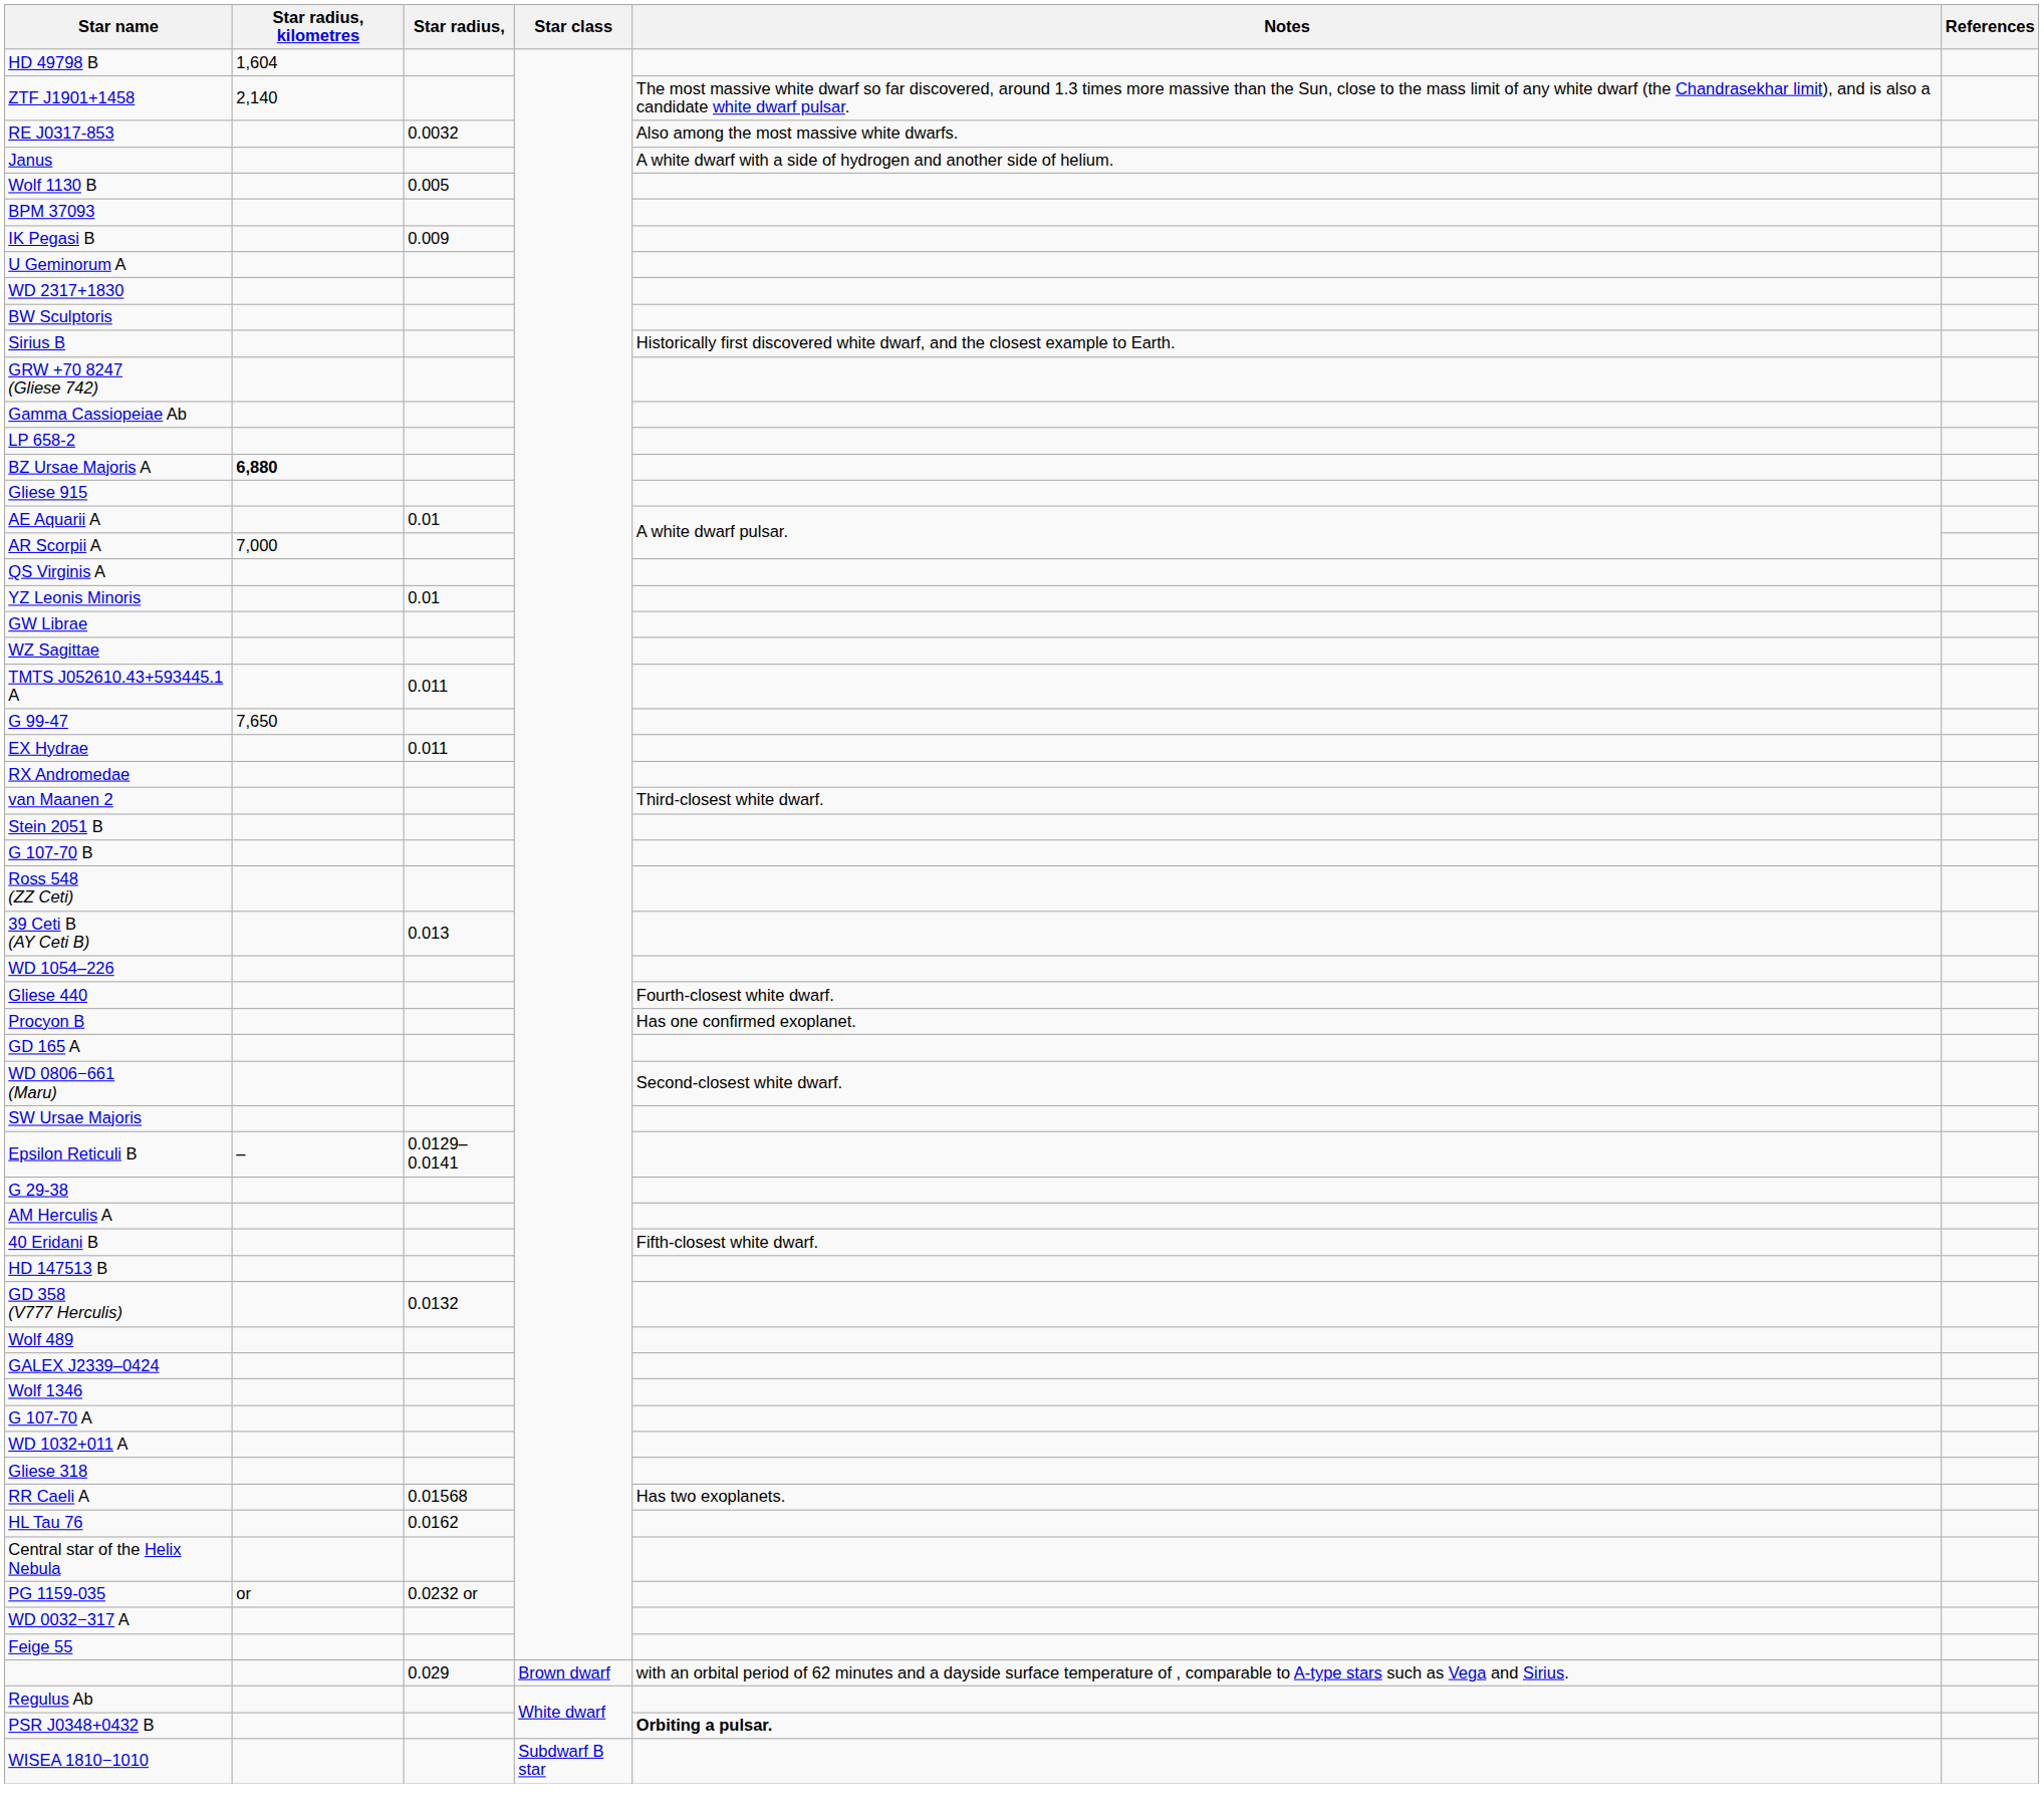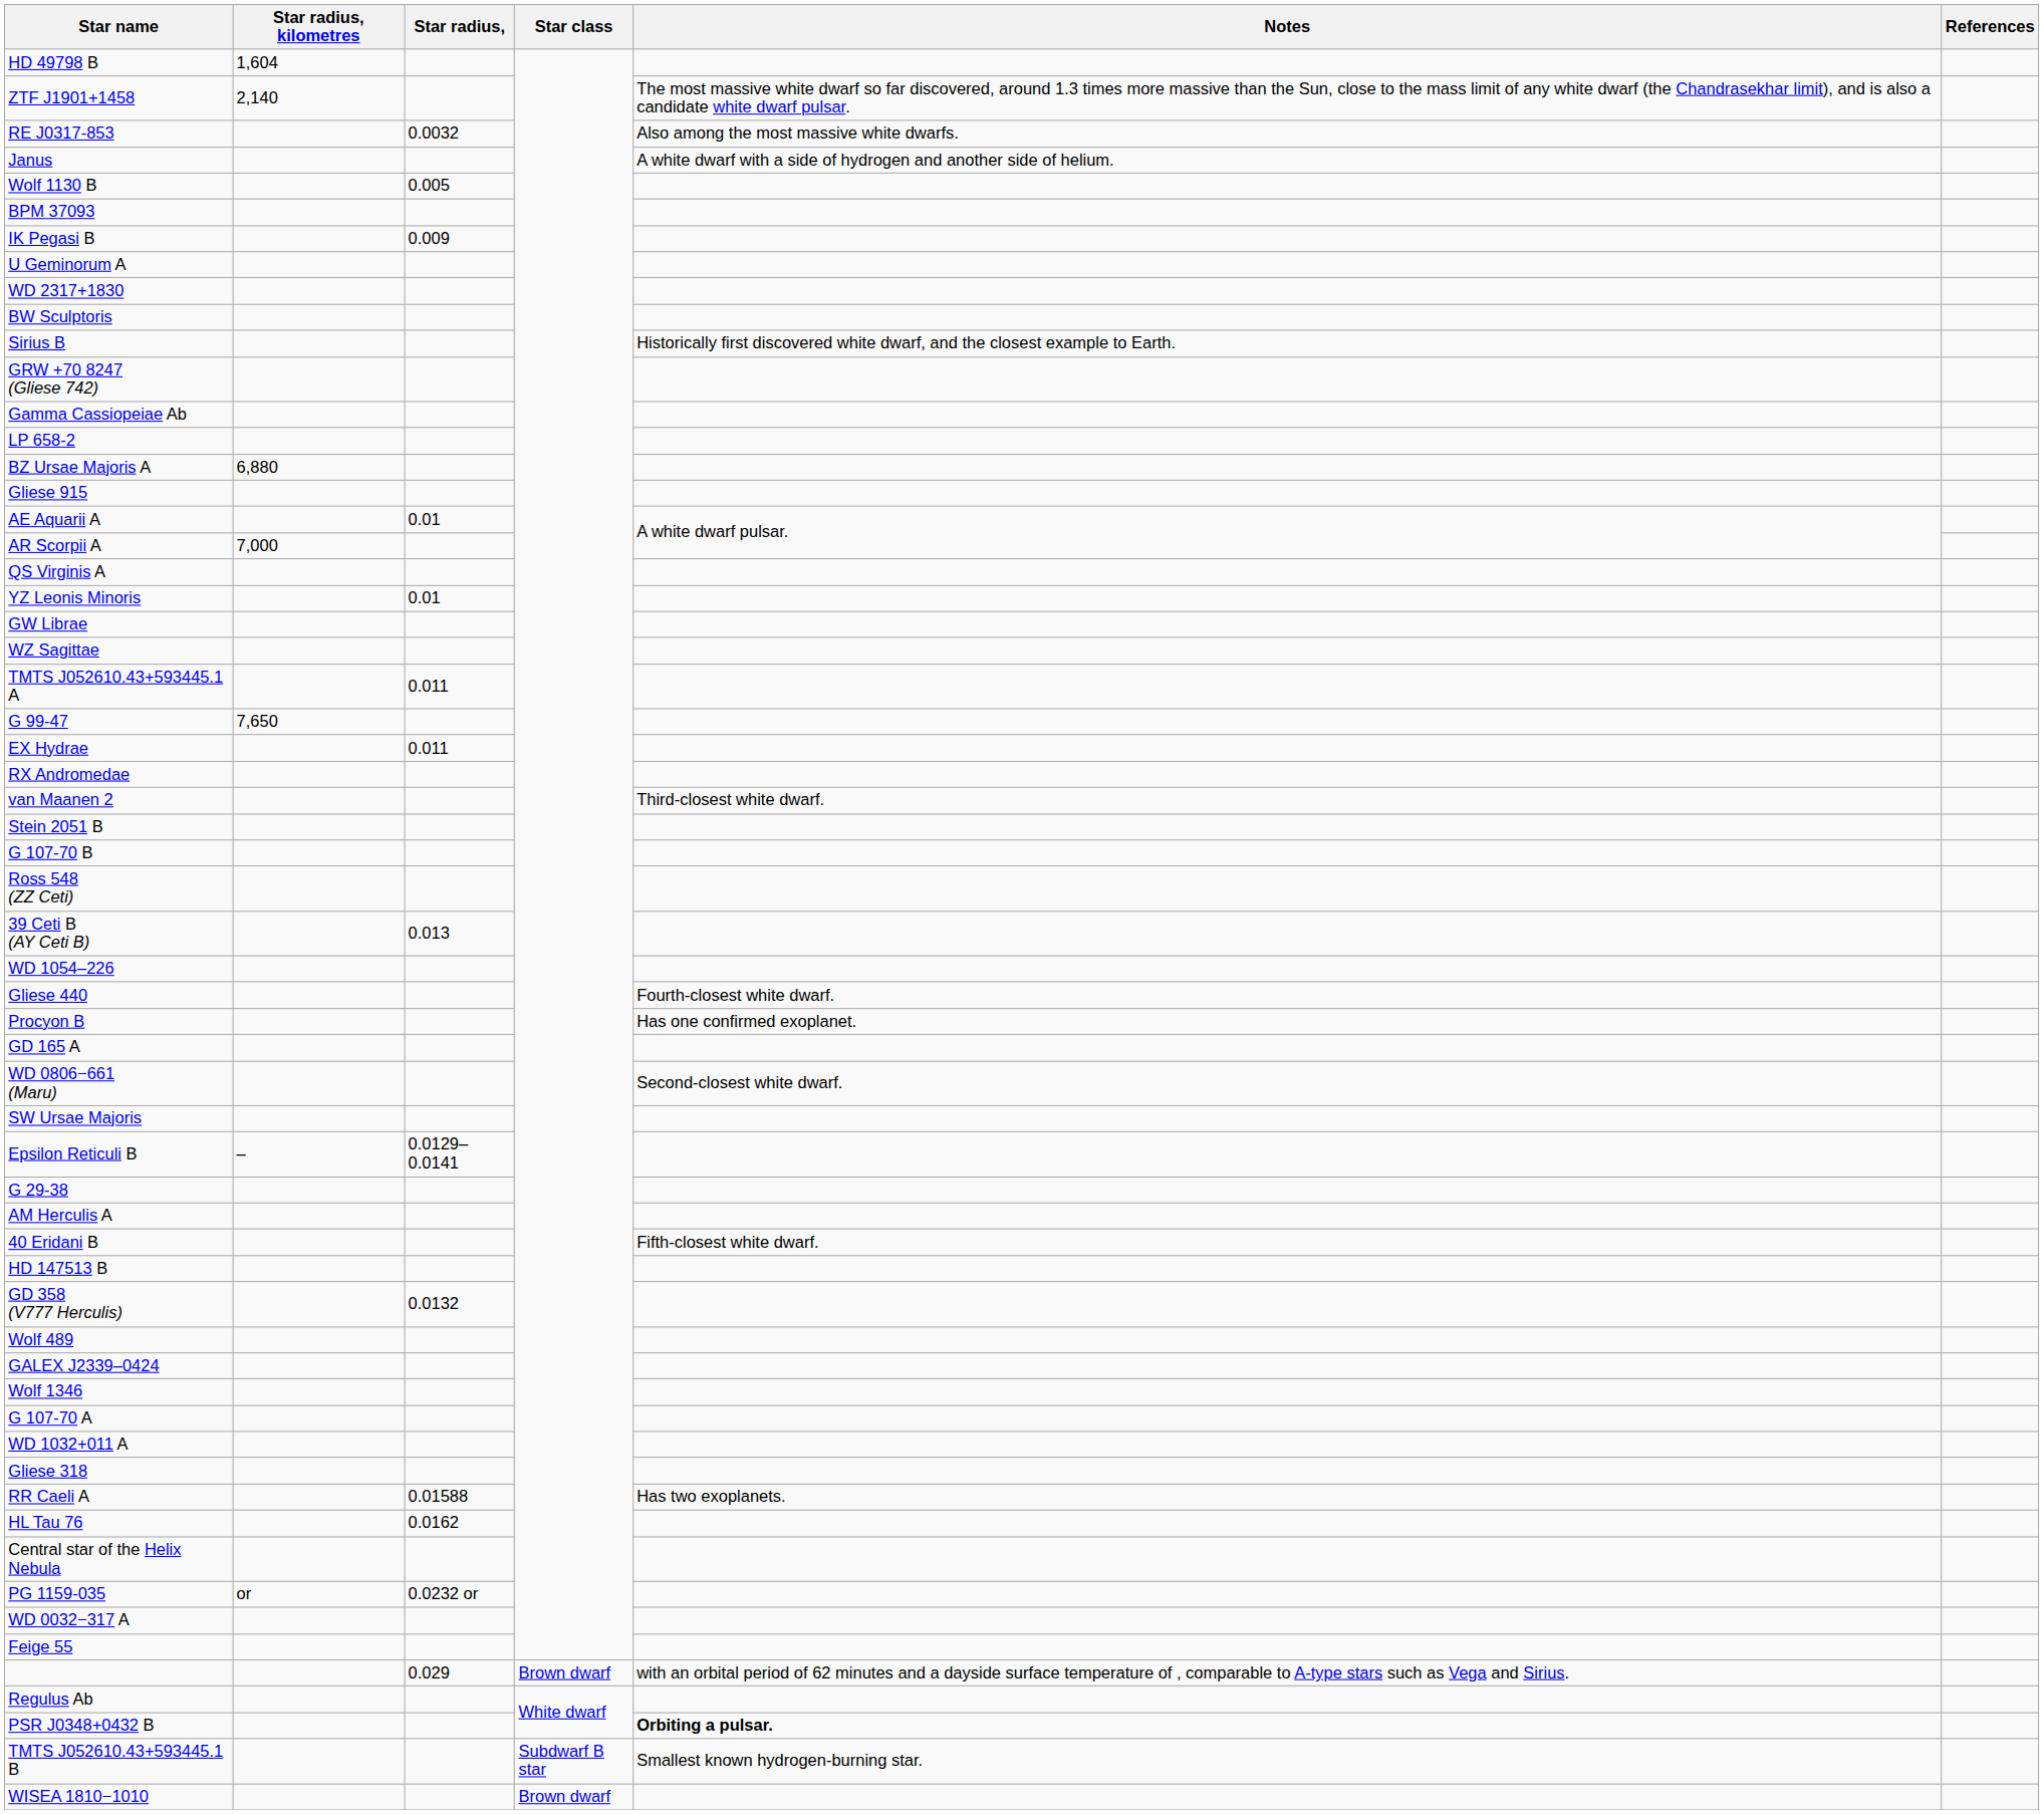 <table class="wikitable">
 <tr>
 <th>Star name</th>
 <th>Star radius, <a href='#'>kilometres</a></th>
 <th>Star radius, </th>
 <th>Star class</th>
 <th>Notes</th>
 <th>References</th>
 </tr>
 <tr>
 <td><a href='#'>HD 49798</a> B</td>
 <td>1,604</td>
 <td></td>
 <td rowspan="55"></td>
 <td></td>
 <td></td>
 </tr>
 <tr>
 <td><a href='#'>ZTF J1901+1458</a></td>
 <td>2,140</td>
 <td></td>
 <td>The most massive white dwarf so far discovered, around 1.3 times more massive than the Sun, close to the mass limit of any white dwarf (the <a href='#'>Chandrasekhar limit</a>), and is also a candidate <a href='#'>white dwarf pulsar</a>.</td>
 <td></td>
 </tr>
 <tr>
 <td><a href='#'>RE J0317-853</a></td>
 <td></td>
 <td>0.0032</td>
 <td>Also among the most massive white dwarfs.</td>
 <td></td>
 </tr>
 <tr>
 <td><a href='#'>Janus</a></td>
 <td></td>
 <td></td>
 <td>A white dwarf with a side of hydrogen and another side of helium.</td>
 <td></td>
 </tr>
 <tr>
 <td><a href='#'>Wolf 1130</a> B</td>
 <td></td>
 <td>0.005</td>
 <td></td>
 <td></td>
 </tr>
 <tr>
 <td><a href='#'>BPM 37093</a></td>
 <td></td>
 <td></td>
 <td></td>
 <td></td>
 </tr>
 <tr>
 <td><a href='#'>IK Pegasi</a> B</td>
 <td></td>
 <td>0.009</td>
 <td></td>
 <td></td>
 </tr>
 <tr>
 <td><a href='#'>U Geminorum</a> A</td>
 <td></td>
 <td></td>
 <td></td>
 <td></td>
 </tr>
 <tr>
 <td><a href='#'>WD 2317+1830</a></td>
 <td></td>
 <td></td>
 <td></td>
 <td></td>
 </tr>
 <tr>
 <td><a href='#'>BW Sculptoris</a></td>
 <td></td>
 <td></td>
 <td></td>
 <td></td>
 </tr>
 <tr>
 <td><a href='#'>Sirius B</a></td>
 <td></td>
 <td></td>
 <td>Historically first discovered white dwarf, and the closest example to Earth.</td>
 <td></td>
 </tr>
 <tr>
 <td><a href='#'>GRW +70 8247</a><br><em>(Gliese 742)</em></td>
 <td></td>
 <td></td>
 <td></td>
 <td></td>
 </tr>
 <tr>
 <td><a href='#'>Gamma Cassiopeiae</a> Ab</td>
 <td></td>
 <td></td>
 <td></td>
 <td></td>
 </tr>
 <tr>
 <td><a href='#'>LP 658-2</a></td>
 <td></td>
 <td></td>
 <td></td>
 <td></td>
 </tr>
 <tr>
 <td><a href='#'>BZ Ursae Majoris</a> A</td>
-<td><strong>6,880</strong></td>
+<td>6,880</td>
 <td></td>
 <td></td>
 <td></td>
 </tr>
 <tr>
 <td><a href='#'>Gliese 915</a></td>
 <td></td>
 <td></td>
 <td></td>
 <td></td>
 </tr>
 <tr>
 <td><a href='#'>AE Aquarii</a> A</td>
 <td></td>
 <td>0.01</td>
 <td rowspan="2">A white dwarf pulsar.</td>
 <td></td>
 </tr>
 <tr>
 <td><a href='#'>AR Scorpii</a> A</td>
 <td>7,000</td>
 <td></td>
 <td></td>
 </tr>
 <tr>
 <td><a href='#'>QS Virginis</a> A</td>
 <td></td>
 <td></td>
 <td></td>
 <td></td>
 </tr>
 <tr>
 <td><a href='#'>YZ Leonis Minoris</a></td>
 <td></td>
 <td>0.01</td>
 <td></td>
 <td></td>
 </tr>
 <tr>
 <td><a href='#'>GW Librae</a></td>
 <td></td>
 <td></td>
 <td></td>
 <td></td>
 </tr>
 <tr>
 <td><a href='#'>WZ Sagittae</a></td>
 <td></td>
 <td></td>
 <td></td>
 <td></td>
 </tr>
 <tr>
 <td><a href='#'>TMTS J052610.43+593445.1</a> A</td>
 <td></td>
 <td>0.011</td>
 <td></td>
 <td></td>
 </tr>
 <tr>
 <td><a href='#'>G 99-47</a></td>
 <td>7,650</td>
 <td></td>
 <td></td>
 <td></td>
 </tr>
 <tr>
 <td><a href='#'>EX Hydrae</a></td>
 <td></td>
 <td>0.011</td>
 <td></td>
 <td></td>
 </tr>
 <tr>
 <td><a href='#'>RX Andromedae</a></td>
 <td></td>
 <td></td>
 <td></td>
 <td></td>
 </tr>
 <tr>
 <td><a href='#'>van Maanen 2</a></td>
 <td></td>
 <td></td>
 <td>Third-closest white dwarf.</td>
 <td></td>
 </tr>
 <tr>
 <td><a href='#'>Stein 2051</a> B</td>
 <td></td>
 <td></td>
 <td></td>
 <td></td>
 </tr>
 <tr>
 <td><a href='#'>G 107-70</a> B</td>
 <td></td>
 <td></td>
 <td></td>
 <td></td>
 </tr>
 <tr>
 <td><a href='#'>Ross 548</a><br><em>(ZZ Ceti)</em></td>
 <td></td>
 <td></td>
 <td></td>
 <td></td>
 </tr>
 <tr>
 <td><a href='#'>39 Ceti</a> B<br><em>(AY Ceti B)</em></td>
 <td></td>
 <td>0.013</td>
 <td></td>
 <td></td>
 </tr>
 <tr>
 <td><a href='#'>WD 1054–226</a></td>
 <td></td>
 <td></td>
 <td></td>
 <td></td>
 </tr>
 <tr>
 <td><a href='#'>Gliese 440</a></td>
 <td></td>
 <td></td>
 <td>Fourth-closest white dwarf.</td>
 <td></td>
 </tr>
 <tr>
 <td><a href='#'>Procyon B</a></td>
 <td></td>
 <td></td>
 <td>Has one confirmed exoplanet.</td>
 <td></td>
 </tr>
 <tr>
 <td><a href='#'>GD 165</a> A</td>
 <td></td>
 <td></td>
 <td></td>
 <td></td>
 </tr>
 <tr>
 <td><a href='#'>WD 0806−661</a><br><em>(Maru)</em></td>
 <td></td>
 <td></td>
 <td>Second-closest white dwarf.</td>
 <td></td>
 </tr>
 <tr>
 <td><a href='#'>SW Ursae Majoris</a></td>
 <td></td>
 <td></td>
 <td></td>
 <td></td>
 </tr>
 <tr>
 <td><a href='#'>Epsilon Reticuli</a> B</td>
 <td>–</td>
 <td>0.0129–0.0141</td>
 <td></td>
 <td></td>
 </tr>
 <tr>
 <td><a href='#'>G 29-38</a></td>
 <td></td>
 <td></td>
 <td></td>
 <td></td>
 </tr>
 <tr>
 <td><a href='#'>AM Herculis</a> A</td>
 <td></td>
 <td></td>
 <td></td>
 <td></td>
 </tr>
 <tr>
 <td><a href='#'>40 Eridani</a> B</td>
 <td></td>
 <td></td>
 <td>Fifth-closest white dwarf.</td>
 <td></td>
 </tr>
 <tr>
 <td><a href='#'>HD 147513</a> B</td>
 <td></td>
 <td></td>
 <td></td>
 <td></td>
 </tr>
 <tr>
 <td><a href='#'>GD 358</a><br><em>(V777 Herculis)</em></td>
 <td></td>
 <td>0.0132</td>
 <td></td>
 <td></td>
 </tr>
 <tr>
 <td><a href='#'>Wolf 489</a></td>
 <td></td>
 <td></td>
 <td></td>
 <td></td>
 </tr>
 <tr>
 <td><a href='#'>GALEX J2339–0424</a></td>
 <td></td>
 <td></td>
 <td></td>
 <td></td>
 </tr>
 <tr>
 <td><a href='#'>Wolf 1346</a></td>
 <td></td>
 <td></td>
 <td></td>
 <td></td>
 </tr>
 <tr>
 <td><a href='#'>G 107-70</a> A</td>
 <td></td>
 <td></td>
 <td></td>
 <td></td>
 </tr>
 <tr>
 <td><a href='#'>WD 1032+011</a> A</td>
 <td></td>
 <td></td>
 <td></td>
 <td></td>
 </tr>
 <tr>
 <td><a href='#'>Gliese 318</a></td>
 <td></td>
 <td></td>
 <td></td>
 <td></td>
 </tr>
 <tr>
 <td><a href='#'>RR Caeli</a> A</td>
 <td></td>
-<td>0.01568</td>
+<td>0.01588</td>
 <td>Has two exoplanets.</td>
 <td></td>
 </tr>
 <tr>
 <td><a href='#'>HL Tau 76</a></td>
 <td></td>
 <td>0.0162</td>
 <td></td>
 <td></td>
 </tr>
 <tr>
 <td>Central star of the <a href='#'>Helix Nebula</a></td>
 <td></td>
 <td></td>
 <td></td>
 <td></td>
 </tr>
 <tr>
 <td><a href='#'>PG 1159-035</a></td>
 <td> or </td>
 <td>0.0232 or </td>
 <td></td>
 <td></td>
 </tr>
 <tr>
 <td><a href='#'>WD 0032−317</a> A</td>
 <td></td>
 <td></td>
 <td></td>
 <td></td>
 </tr>
 <tr>
 <td><a href='#'>Feige 55</a></td>
 <td></td>
 <td></td>
 <td></td>
 <td></td>
 </tr>
 <tr>
 <td></td>
 <td></td>
 <td>0.029</td>
 <td><a href='#'>Brown dwarf</a></td>
 <td> with an orbital period of 62 minutes and a dayside surface temperature of , comparable to <a href='#'>A-type stars</a> such as <a href='#'>Vega</a> and <a href='#'>Sirius</a>.</td>
 <td></td>
 </tr>
 <tr>
 <td><a href='#'>Regulus</a> Ab</td>
 <td></td>
 <td></td>
 <td rowspan="2"><a href='#'>White dwarf</a></td>
 <td></td>
 <td></td>
 </tr>
 <tr>
 <td><a href='#'>PSR J0348+0432</a> B</td>
 <td></td>
 <td></td>
 <td><strong>Orbiting a pulsar.</strong></td>
 <td></td>
 </tr>
 <tr>
+<td><a href='#'>TMTS J052610.43+593445.1</a> B</td>
+<td></td>
+<td></td>
+<td><a href='#'>Subdwarf B star</a></td>
+<td>Smallest known hydrogen-burning star.</td>
+<td></td>
+</tr>
+<tr>
 <td><a href='#'>WISEA 1810−1010</a></td>
 <td></td>
 <td></td>
-<td><a href='#'>Subdwarf B star</a></td>
+<td><a href='#'>Brown dwarf</a></td>
 <td></td>
 <td></td>
 </tr>
 </table>
